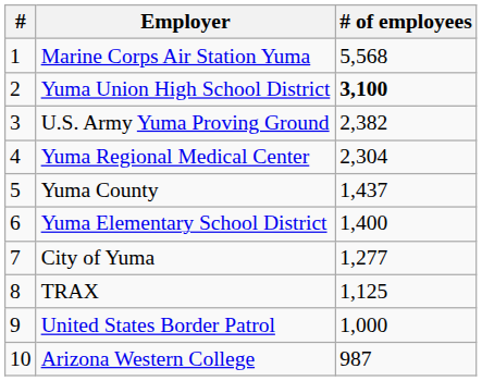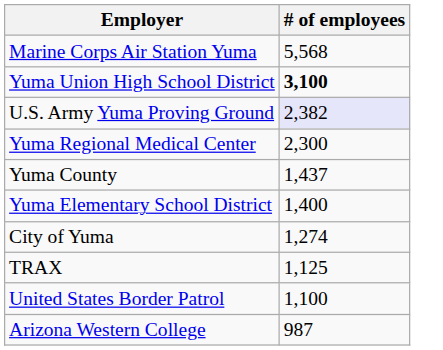 <table class="wikitable">
 <tr>
-<th>#</th>
 <th>Employer</th>
 <th># of employees</th>
 </tr>
 <tr>
-<td>1</td>
 <td><a href='#'>Marine Corps Air Station Yuma</a></td>
 <td>5,568</td>
 </tr>
 <tr>
-<td>2</td>
 <td><a href='#'>Yuma Union High School District</a></td>
 <td><strong>3,100</strong></td>
 </tr>
 <tr>
-<td>3</td>
 <td>U.S. Army <a href='#'>Yuma Proving Ground</a></td>
-<td>2,382</td>
+<td style="background: lavender;">2,382</td>
 </tr>
 <tr>
-<td>4</td>
 <td><a href='#'>Yuma Regional Medical Center</a></td>
-<td>2,304</td>
+<td>2,300</td>
 </tr>
 <tr>
-<td>5</td>
 <td>Yuma County</td>
 <td>1,437</td>
 </tr>
 <tr>
-<td>6</td>
 <td><a href='#'>Yuma Elementary School District</a></td>
 <td>1,400</td>
 </tr>
 <tr>
-<td>7</td>
 <td>City of Yuma</td>
-<td>1,277</td>
+<td>1,274</td>
 </tr>
 <tr>
-<td>8</td>
 <td>TRAX</td>
 <td>1,125</td>
 </tr>
 <tr>
-<td>9</td>
 <td><a href='#'>United States Border Patrol</a></td>
-<td>1,000</td>
+<td>1,100</td>
 </tr>
 <tr>
-<td>10</td>
 <td><a href='#'>Arizona Western College</a></td>
 <td>987</td>
 </tr>
 </table>
